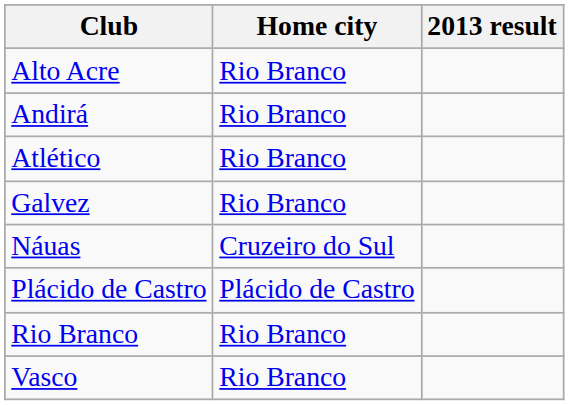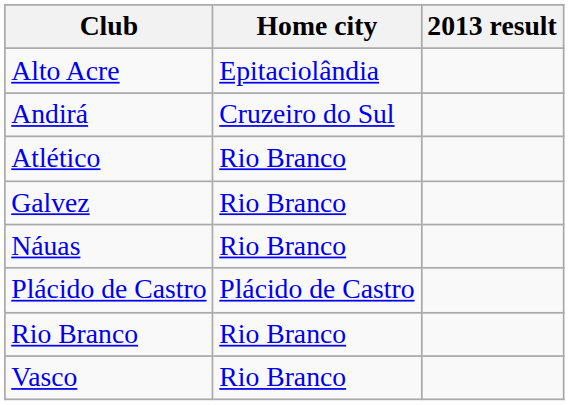 <table class="wikitable sortable">
 <tr>
 <th>Club</th>
 <th>Home city</th>
 <th>2013 result</th>
 </tr>
 <tr>
 <td><a href='#'>Alto Acre</a></td>
-<td><a href='#'>Rio Branco</a></td>
+<td><a href='#'>Epitaciolândia</a></td>
 <td></td>
 </tr>
 <tr>
 <td><a href='#'>Andirá</a></td>
-<td><a href='#'>Rio Branco</a></td>
+<td><a href='#'>Cruzeiro do Sul</a></td>
 <td></td>
 </tr>
 <tr>
 <td><a href='#'>Atlético</a></td>
 <td><a href='#'>Rio Branco</a></td>
 <td></td>
 </tr>
 <tr>
 <td><a href='#'>Galvez</a></td>
 <td><a href='#'>Rio Branco</a></td>
 <td></td>
 </tr>
 <tr>
 <td><a href='#'>Náuas</a></td>
-<td><a href='#'>Cruzeiro do Sul</a></td>
+<td><a href='#'>Rio Branco</a></td>
 <td></td>
 </tr>
 <tr>
 <td><a href='#'>Plácido de Castro</a></td>
 <td><a href='#'>Plácido de Castro</a></td>
 <td></td>
 </tr>
 <tr>
 <td><a href='#'>Rio Branco</a></td>
 <td><a href='#'>Rio Branco</a></td>
 <td></td>
 </tr>
 <tr>
 <td><a href='#'>Vasco</a></td>
 <td><a href='#'>Rio Branco</a></td>
 <td></td>
 </tr>
 </table>
